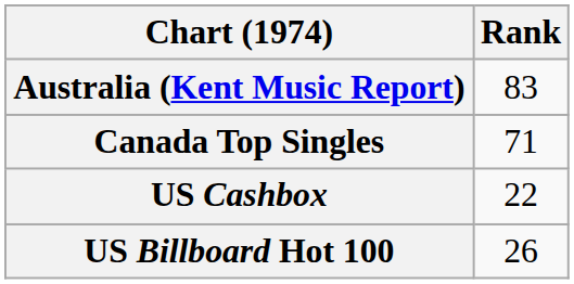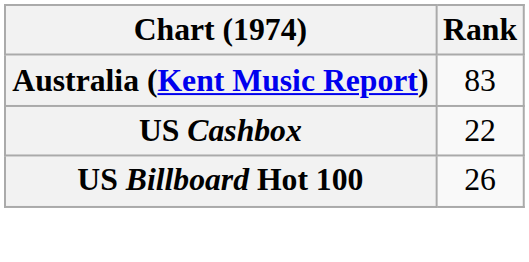 <table class="wikitable sortable plainrowheaders">
 <tr>
 <th scope="col">Chart (1974)</th>
 <th scope="col">Rank</th>
 </tr>
 <tr>
 <th scope="row">Australia (<a href='#'>Kent Music Report</a>)</th>
 <td style="text-align:center;">83</td>
 </tr>
 <tr>
-<th scope="row">Canada Top Singles</th>
-<td style="text-align:center;">71</td>
-</tr>
-<tr>
 <th scope="row">US <em>Cashbox</em></th>
 <td style="text-align:center;">22</td>
 </tr>
 <tr>
 <th scope="row">US <em>Billboard</em> Hot 100</th>
 <td style="text-align:center;">26</td>
 </tr>
 </table>
